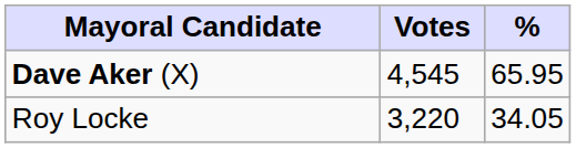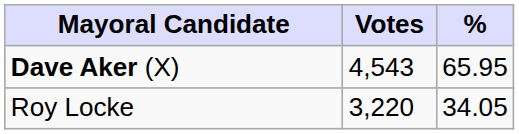 <table class="wikitable">
 <tr>
 <th style="background:#ddf; width:200px;">Mayoral Candidate</th>
 <th style="background:#ddf; width:50px;">Votes </th>
 <th style="background:#ddf; width:30px;">%</th>
 </tr>
 <tr>
 <td><strong>Dave Aker</strong> (X)</td>
-<td>4,545</td>
+<td>4,543</td>
 <td>65.95</td>
 </tr>
 <tr>
 <td>Roy Locke</td>
 <td>3,220</td>
 <td>34.05</td>
 </tr>
 </table>
